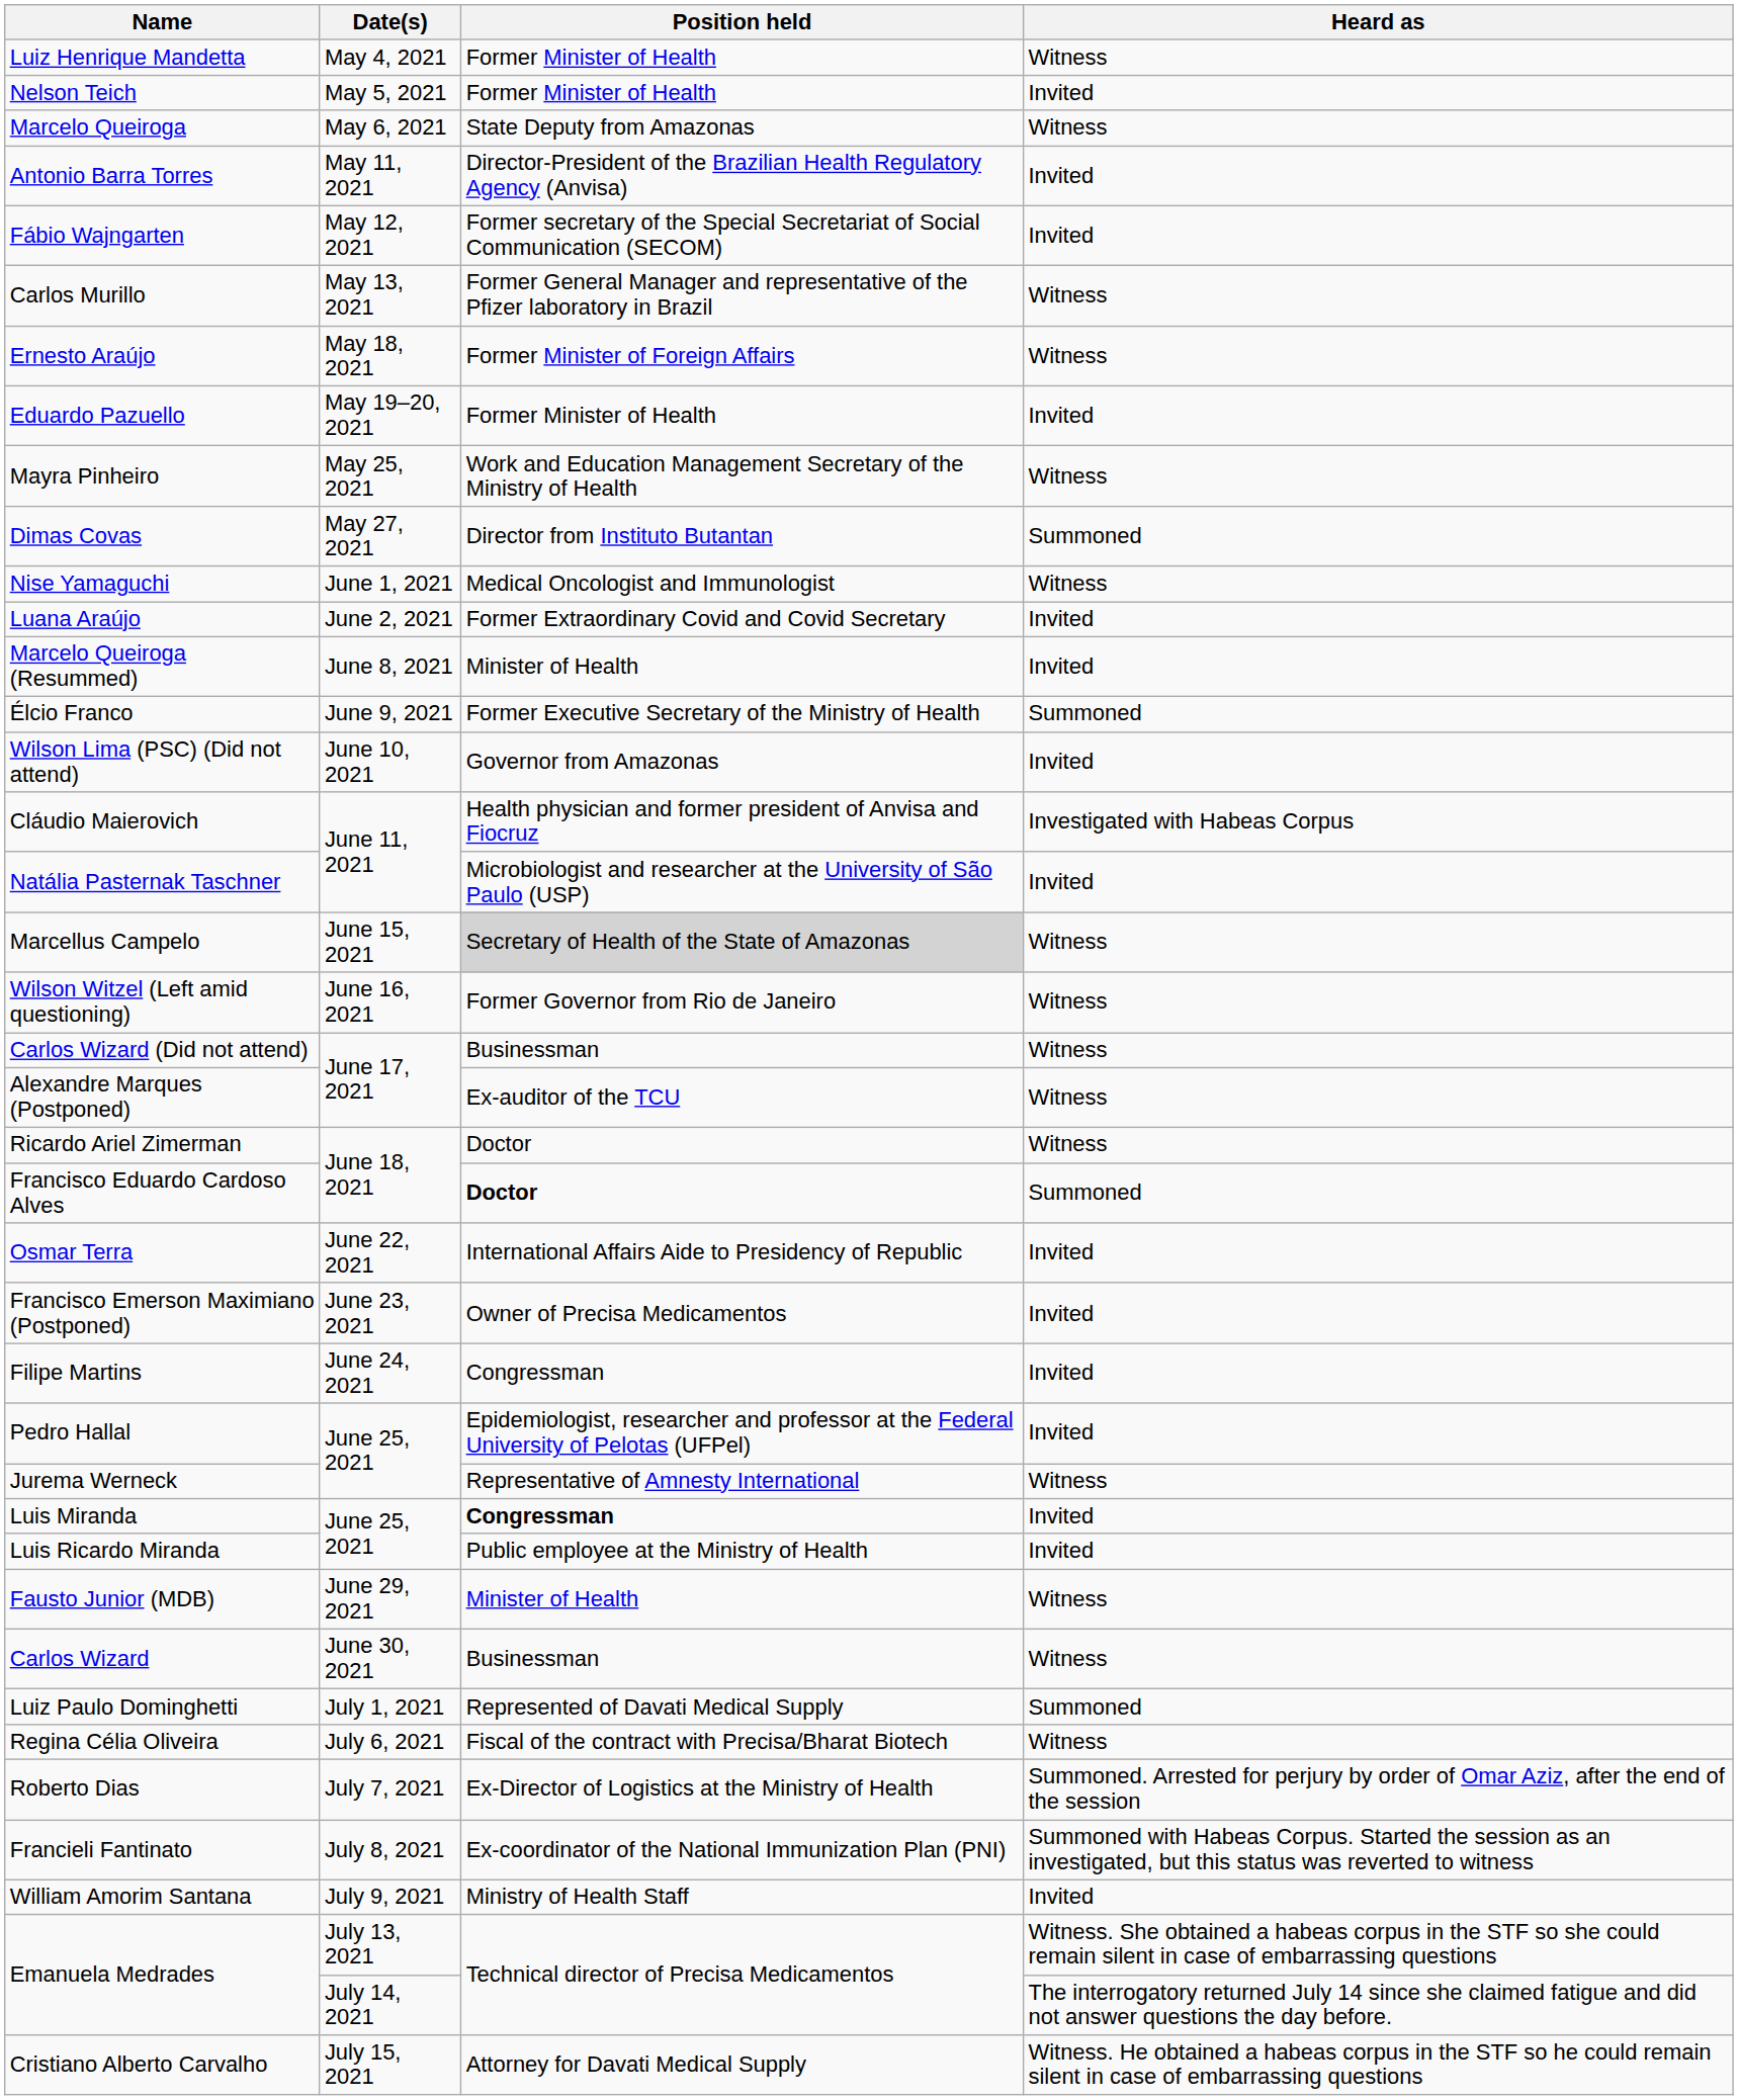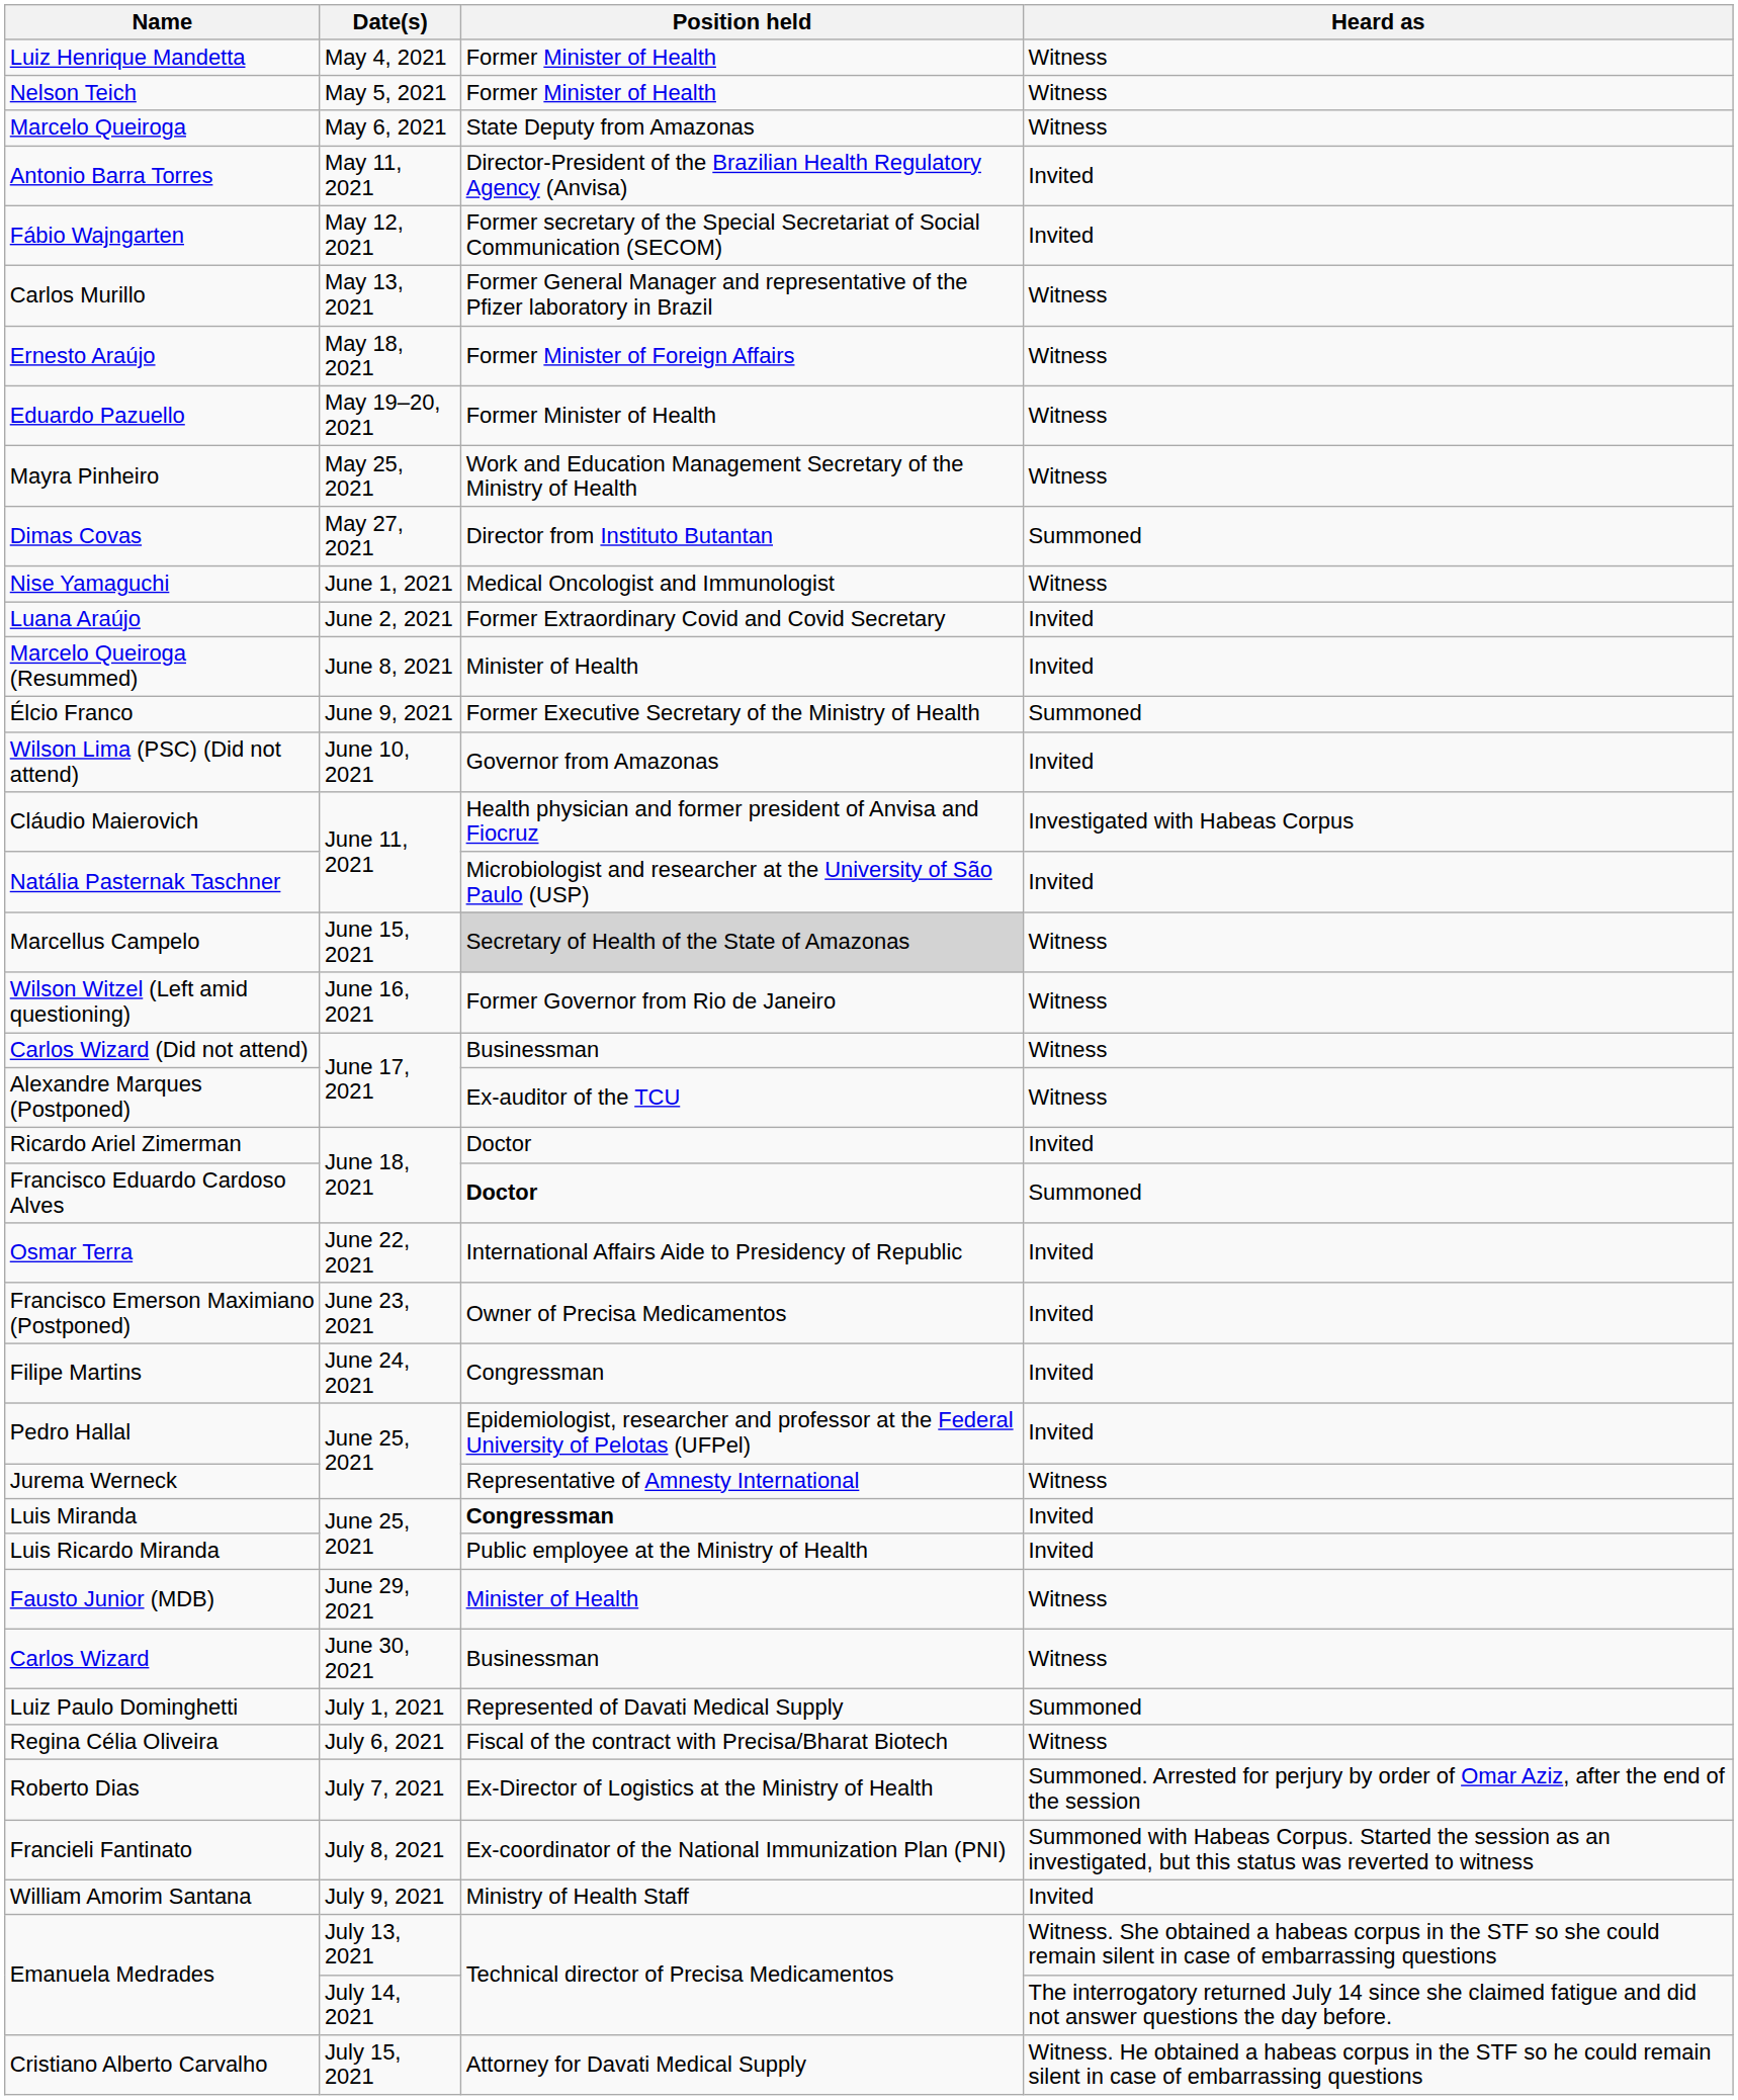 <table class="wikitable" style="text-align:cdenter;">
 <tr>
 <th>Name</th>
 <th>Date(s)</th>
 <th>Position held</th>
 <th>Heard as</th>
 </tr>
 <tr>
 <td><a href='#'>Luiz Henrique Mandetta</a></td>
 <td>May 4, 2021</td>
 <td>Former <a href='#'>Minister of Health</a></td>
 <td>Witness</td>
 </tr>
 <tr>
 <td><a href='#'>Nelson Teich</a></td>
 <td>May 5, 2021</td>
 <td>Former <a href='#'>Minister of Health</a></td>
-<td>Invited</td>
+<td>Witness</td>
 </tr>
 <tr>
 <td><a href='#'>Marcelo Queiroga</a></td>
 <td>May 6, 2021</td>
 <td>State Deputy from Amazonas</td>
 <td>Witness</td>
 </tr>
 <tr>
 <td><a href='#'>Antonio Barra Torres</a></td>
 <td>May 11, 2021</td>
 <td>Director-President of the <a href='#'>Brazilian Health Regulatory Agency</a> (Anvisa)</td>
 <td>Invited</td>
 </tr>
 <tr>
 <td><a href='#'>Fábio Wajngarten</a></td>
 <td>May 12, 2021</td>
 <td>Former secretary of the Special Secretariat of Social Communication (SECOM)</td>
 <td>Invited</td>
 </tr>
 <tr>
 <td>Carlos Murillo</td>
 <td>May 13, 2021</td>
 <td>Former General Manager and representative of the Pfizer laboratory in Brazil</td>
 <td>Witness</td>
 </tr>
 <tr>
 <td><a href='#'>Ernesto Araújo</a></td>
 <td>May 18, 2021</td>
 <td>Former <a href='#'>Minister of Foreign Affairs</a></td>
 <td>Witness</td>
 </tr>
 <tr>
 <td><a href='#'>Eduardo Pazuello</a></td>
 <td>May 19–20, 2021</td>
 <td>Former Minister of Health</td>
-<td>Invited</td>
+<td>Witness</td>
 </tr>
 <tr>
 <td>Mayra Pinheiro</td>
 <td>May 25, 2021</td>
 <td>Work and Education Management Secretary of the Ministry of Health</td>
 <td>Witness</td>
 </tr>
 <tr>
 <td><a href='#'>Dimas Covas</a></td>
 <td>May 27, 2021</td>
 <td>Director from <a href='#'>Instituto Butantan</a></td>
 <td>Summoned</td>
 </tr>
 <tr>
 <td><a href='#'>Nise Yamaguchi</a></td>
 <td>June 1, 2021</td>
 <td>Medical Oncologist and Immunologist</td>
 <td>Witness</td>
 </tr>
 <tr>
 <td><a href='#'>Luana Araújo</a></td>
 <td>June 2, 2021</td>
 <td>Former Extraordinary Covid and Covid Secretary</td>
 <td>Invited</td>
 </tr>
 <tr>
 <td><a href='#'>Marcelo Queiroga</a> (Resummed)</td>
 <td>June 8, 2021</td>
 <td>Minister of Health</td>
 <td>Invited</td>
 </tr>
 <tr>
 <td>Élcio Franco</td>
 <td>June 9, 2021</td>
 <td>Former Executive Secretary of the Ministry of Health</td>
 <td>Summoned</td>
 </tr>
 <tr>
 <td><a href='#'>Wilson Lima</a> (PSC) (Did not attend)</td>
 <td>June 10, 2021</td>
 <td>Governor from Amazonas</td>
 <td>Invited</td>
 </tr>
 <tr>
 <td>Cláudio Maierovich</td>
 <td rowspan="2">June 11, 2021</td>
 <td>Health physician and former president of Anvisa and <a href='#'>Fiocruz</a></td>
 <td>Investigated with Habeas Corpus</td>
 </tr>
 <tr>
 <td><a href='#'>Natália Pasternak Taschner</a></td>
 <td>Microbiologist and researcher at the <a href='#'>University of São Paulo</a> (USP)</td>
 <td>Invited</td>
 </tr>
 <tr>
 <td>Marcellus Campelo</td>
 <td>June 15, 2021</td>
 <td style="background: lightgrey;">Secretary of Health of the State of Amazonas</td>
 <td>Witness</td>
 </tr>
 <tr>
 <td><a href='#'>Wilson Witzel</a> (Left amid questioning)</td>
 <td>June 16, 2021</td>
 <td>Former Governor from Rio de Janeiro</td>
 <td>Witness</td>
 </tr>
 <tr>
 <td><a href='#'>Carlos Wizard</a>  (Did not attend)</td>
 <td rowspan="2">June 17, 2021</td>
 <td>Businessman</td>
 <td>Witness</td>
 </tr>
 <tr>
 <td>Alexandre Marques (Postponed)</td>
 <td>Ex-auditor of the <a href='#'>TCU</a></td>
 <td>Witness</td>
 </tr>
 <tr>
 <td>Ricardo Ariel Zimerman</td>
 <td rowspan="2">June 18, 2021</td>
 <td>Doctor</td>
-<td>Witness</td>
+<td>Invited</td>
 </tr>
 <tr>
 <td>Francisco Eduardo Cardoso Alves</td>
 <td><strong>Doctor</strong></td>
 <td>Summoned</td>
 </tr>
 <tr>
 <td><a href='#'>Osmar Terra</a></td>
 <td>June 22, 2021</td>
 <td>International Affairs Aide to Presidency of Republic</td>
 <td>Invited</td>
 </tr>
 <tr>
 <td>Francisco Emerson Maximiano (Postponed)</td>
 <td>June 23, 2021</td>
 <td>Owner of Precisa Medicamentos</td>
 <td>Invited</td>
 </tr>
 <tr>
 <td>Filipe Martins</td>
 <td>June 24, 2021</td>
 <td>Congressman</td>
 <td>Invited</td>
 </tr>
 <tr>
 <td>Pedro Hallal</td>
 <td rowspan="2">June 25, 2021</td>
 <td>Epidemiologist, researcher and professor at the <a href='#'>Federal University of Pelotas</a> (UFPel)</td>
 <td>Invited</td>
 </tr>
 <tr>
 <td>Jurema Werneck</td>
 <td>Representative of <a href='#'>Amnesty International</a></td>
 <td>Witness</td>
 </tr>
 <tr>
 <td>Luis Miranda</td>
 <td rowspan="2">June 25, 2021</td>
 <td><strong>Congressman</strong></td>
 <td>Invited</td>
 </tr>
 <tr>
 <td>Luis Ricardo Miranda</td>
 <td>Public employee at the Ministry of Health</td>
 <td>Invited</td>
 </tr>
 <tr>
 <td><a href='#'>Fausto Junior</a> (MDB)</td>
 <td>June 29, 2021</td>
 <td><a href='#'>Minister of Health</a></td>
 <td>Witness</td>
 </tr>
 <tr>
 <td><a href='#'>Carlos Wizard</a></td>
 <td>June 30, 2021</td>
 <td>Businessman</td>
 <td>Witness</td>
 </tr>
 <tr>
 <td>Luiz Paulo Dominghetti</td>
 <td>July 1, 2021</td>
 <td>Represented of Davati Medical Supply</td>
 <td>Summoned</td>
 </tr>
 <tr>
 <td>Regina Célia Oliveira</td>
 <td>July 6, 2021</td>
 <td>Fiscal of the contract with Precisa/Bharat Biotech</td>
 <td>Witness</td>
 </tr>
 <tr>
 <td>Roberto Dias</td>
 <td>July 7, 2021</td>
 <td>Ex-Director of Logistics at the Ministry of Health</td>
 <td>Summoned. Arrested for perjury by order of <a href='#'>Omar Aziz</a>, after the end of the session</td>
 </tr>
 <tr>
 <td>Francieli Fantinato</td>
 <td>July 8, 2021</td>
 <td>Ex-coordinator of the National Immunization Plan (PNI)</td>
 <td>Summoned with Habeas Corpus. Started the session as an investigated, but this status was reverted to witness</td>
 </tr>
 <tr>
 <td>William Amorim Santana</td>
 <td>July 9, 2021</td>
 <td>Ministry of Health Staff</td>
 <td>Invited</td>
 </tr>
 <tr>
 <td rowspan=2>Emanuela Medrades</td>
 <td>July 13, 2021</td>
 <td rowspan=2>Technical director of Precisa Medicamentos</td>
 <td>Witness. She obtained a habeas corpus in the STF so she could remain silent in case of embarrassing questions</td>
 </tr>
 <tr>
 <td>July 14, 2021</td>
 <td>The interrogatory returned July 14 since she claimed fatigue and did not answer questions the day before.</td>
 </tr>
 <tr>
 <td>Cristiano Alberto Carvalho</td>
 <td>July 15, 2021</td>
 <td>Attorney for Davati Medical Supply</td>
 <td>Witness. He obtained a habeas corpus in the STF so he could remain silent in case of embarrassing questions</td>
 </tr>
 </table>
